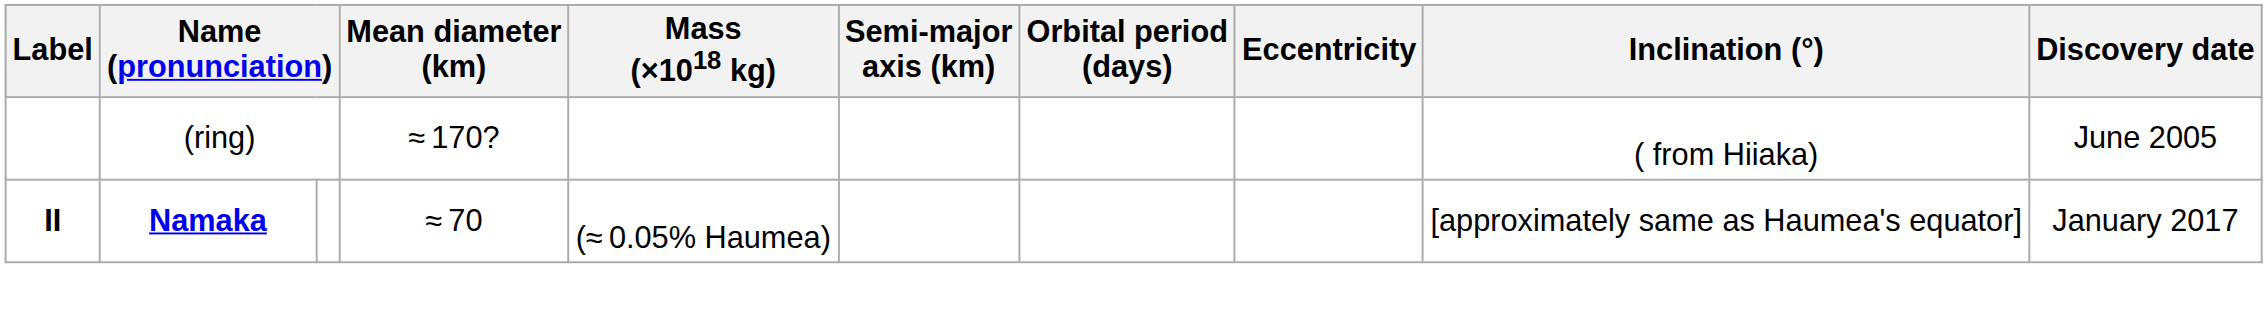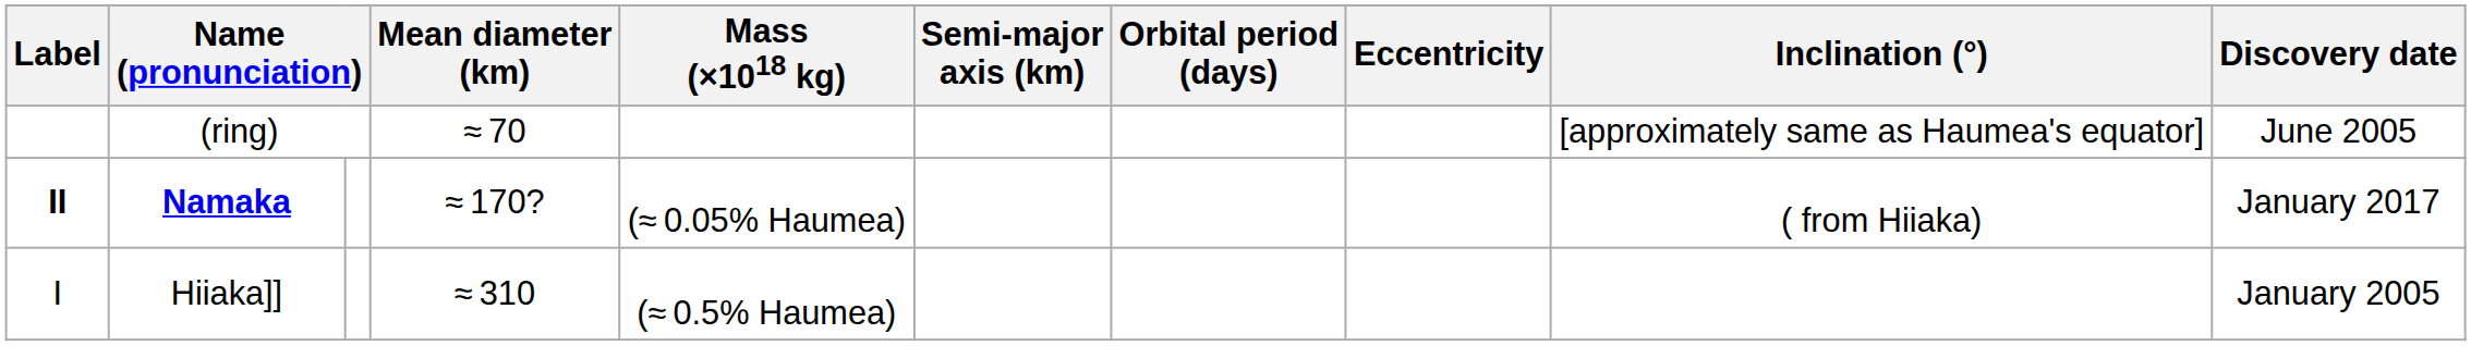 <table class="wikitable"  style="margin:1em auto;" border="1">
 <tr style="background:#efefef;">
 <th>Label <br></th>
 <th colspan="2">Name<br>(<a href='#'>pronunciation</a>)</th>
 <th>Mean diameter<br>(km)</th>
 <th>Mass<br>(×10<sup>18</sup> kg)</th>
 <th>Semi-major<br>axis (km)</th>
 <th>Orbital period<br>(days)</th>
 <th>Eccentricity</th>
 <th>Inclination (°)</th>
 <th>Discovery date</th>
 </tr>
 <tr style="text-align:center; background:white;">
 <td></td>
 <td colspan="2">(ring)</td>
-<td>≈ 170?</td>
+<td>≈ 70</td>
 <td></td>
 <td></td>
 <td></td>
 <td></td>
-<td> <br>( from Hiiaka)</td>
+<td>[approximately same as Haumea's equator]</td>
 <td>June 2005</td>
 </tr>
 <tr style="text-align:center; background:white;">
 <td><strong>II</strong></td>
 <td><strong><a href='#'>Namaka</a></strong></td>
 <td></td>
-<td>≈ 70</td>
+<td>≈ 170?</td>
 <td> <br>(≈ 0.05% Haumea)</td>
 <td></td>
 <td></td>
 <td></td>
-<td>[approximately same as Haumea's equator]</td>
+<td> <br>( from Hiiaka)</td>
 <td>January 2017</td>
 </tr>
+<tr style="text-align:center; background:white;">
+<td>I</td>
+<td>Hiiaka]]<strong></td>
+<td></td>
+<td>≈ 310</td>
+<td> <br>(≈ 0.5% Haumea)</td>
+<td></td>
+<td></td>
+<td></td>
+<td></td>
+<td>January 2005</td>
+</tr>
 </table>
